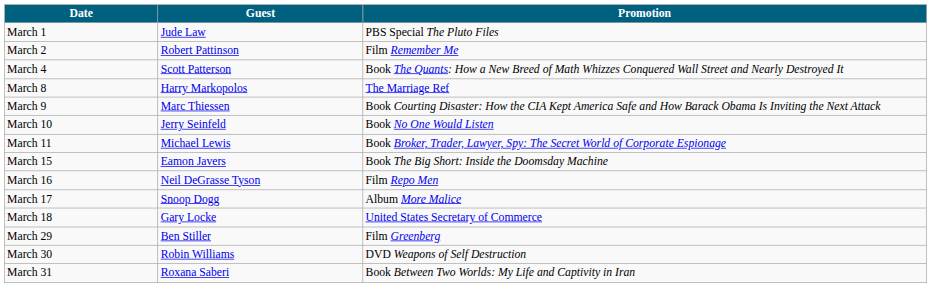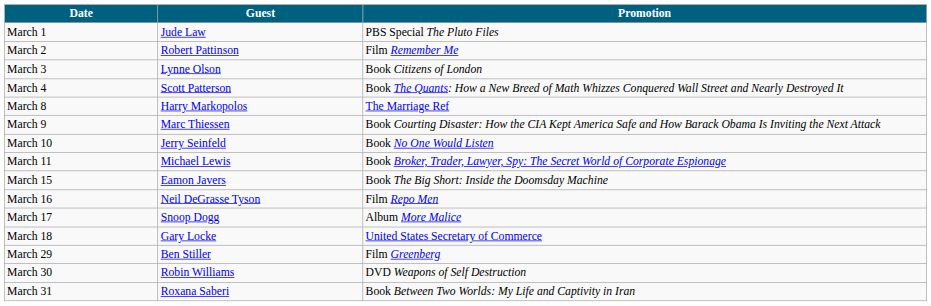 <table class="wikitable" width="100%">
 <tr bgcolor="#CCCCCC">
 <th width="15%" style="background:#006080; color:#FFFFFF">Date</th>
 <th width="20%" style="background:#006080; color:#FFFFFF">Guest</th>
 <th width="55%" style="background:#006080; color:#FFFFFF">Promotion</th>
 </tr>
 <tr>
 <td>March 1</td>
 <td><a href='#'>Jude Law</a></td>
 <td>PBS Special <em>The Pluto Files</em></td>
 </tr>
 <tr>
 <td>March 2</td>
 <td><a href='#'>Robert Pattinson</a></td>
 <td>Film <em><a href='#'>Remember Me</a></em></td>
+</tr>
+<tr>
+<td>March 3</td>
+<td><a href='#'>Lynne Olson</a></td>
+<td>Book <em>Citizens of London</em></td>
 </tr>
 <tr>
 <td>March 4</td>
 <td><a href='#'>Scott Patterson</a></td>
 <td>Book <em><a href='#'>The Quants</a>: How a New Breed of Math Whizzes Conquered Wall Street and Nearly Destroyed It</em></td>
 </tr>
 <tr>
 <td>March 8</td>
 <td><a href='#'>Harry Markopolos</a></td>
 <td><a href='#'>The Marriage Ref</a></td>
 </tr>
 <tr>
 <td>March 9</td>
 <td><a href='#'>Marc Thiessen</a></td>
 <td>Book <em>Courting Disaster: How the CIA Kept America Safe and How Barack Obama Is Inviting the Next Attack</em></td>
 </tr>
 <tr>
 <td>March 10</td>
 <td><a href='#'>Jerry Seinfeld</a></td>
 <td>Book <em><a href='#'>No One Would Listen</a></em></td>
 </tr>
 <tr>
 <td>March 11</td>
 <td><a href='#'>Michael Lewis</a></td>
 <td>Book <em><a href='#'>Broker, Trader, Lawyer, Spy: The Secret World of Corporate Espionage</a></em></td>
 </tr>
 <tr>
 <td>March 15</td>
 <td><a href='#'>Eamon Javers</a></td>
 <td>Book <em>The Big Short: Inside the Doomsday Machine</em></td>
 </tr>
 <tr>
 <td>March 16</td>
 <td><a href='#'>Neil DeGrasse Tyson</a></td>
 <td>Film <em><a href='#'>Repo Men</a></em></td>
 </tr>
 <tr>
 <td>March 17</td>
 <td><a href='#'>Snoop Dogg</a></td>
 <td>Album <em><a href='#'>More Malice</a></em></td>
 </tr>
 <tr>
 <td>March 18</td>
 <td><a href='#'>Gary Locke</a></td>
 <td><a href='#'>United States Secretary of Commerce</a></td>
 </tr>
 <tr>
 <td>March 29</td>
 <td><a href='#'>Ben Stiller</a></td>
 <td>Film <em><a href='#'>Greenberg</a></em></td>
 </tr>
 <tr>
 <td>March 30</td>
 <td><a href='#'>Robin Williams</a></td>
 <td>DVD <em>Weapons of Self Destruction</em></td>
 </tr>
 <tr>
 <td>March 31</td>
 <td><a href='#'>Roxana Saberi</a></td>
 <td>Book <em>Between Two Worlds: My Life and Captivity in Iran</em> </td>
 </tr>
 </table>
